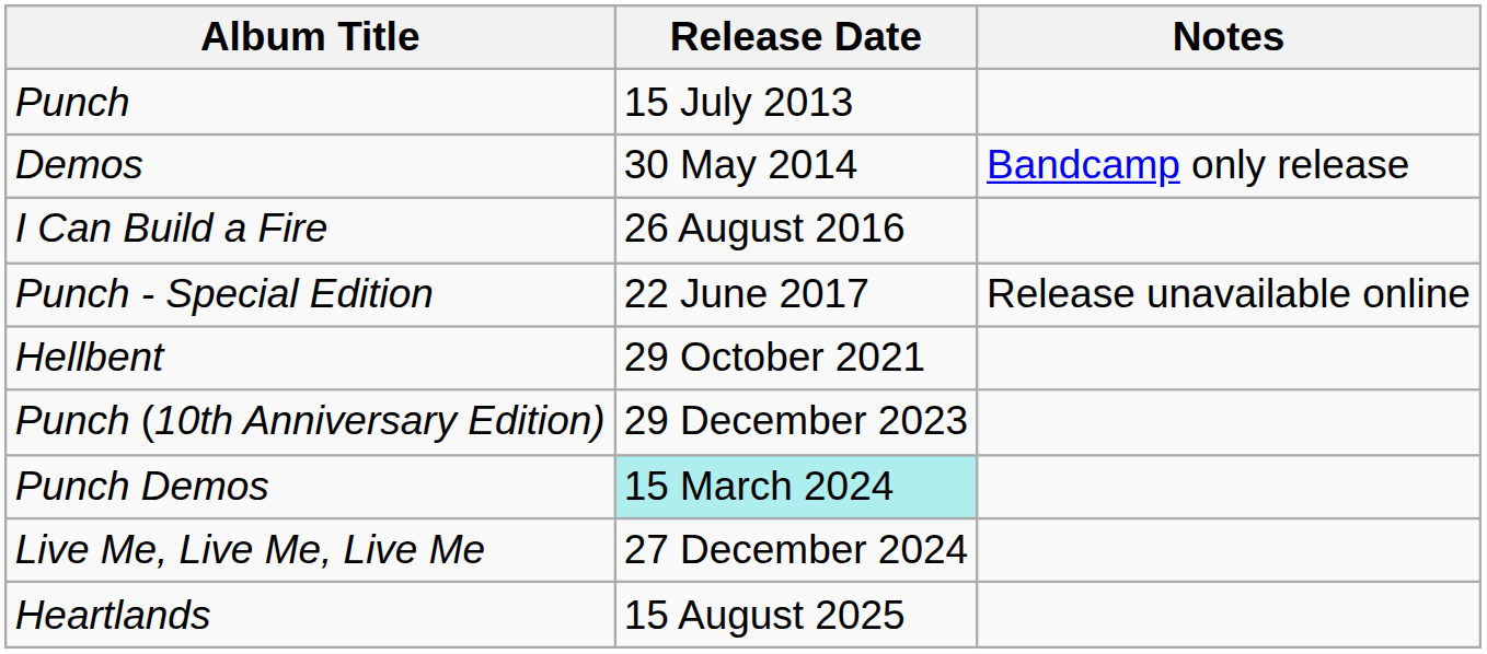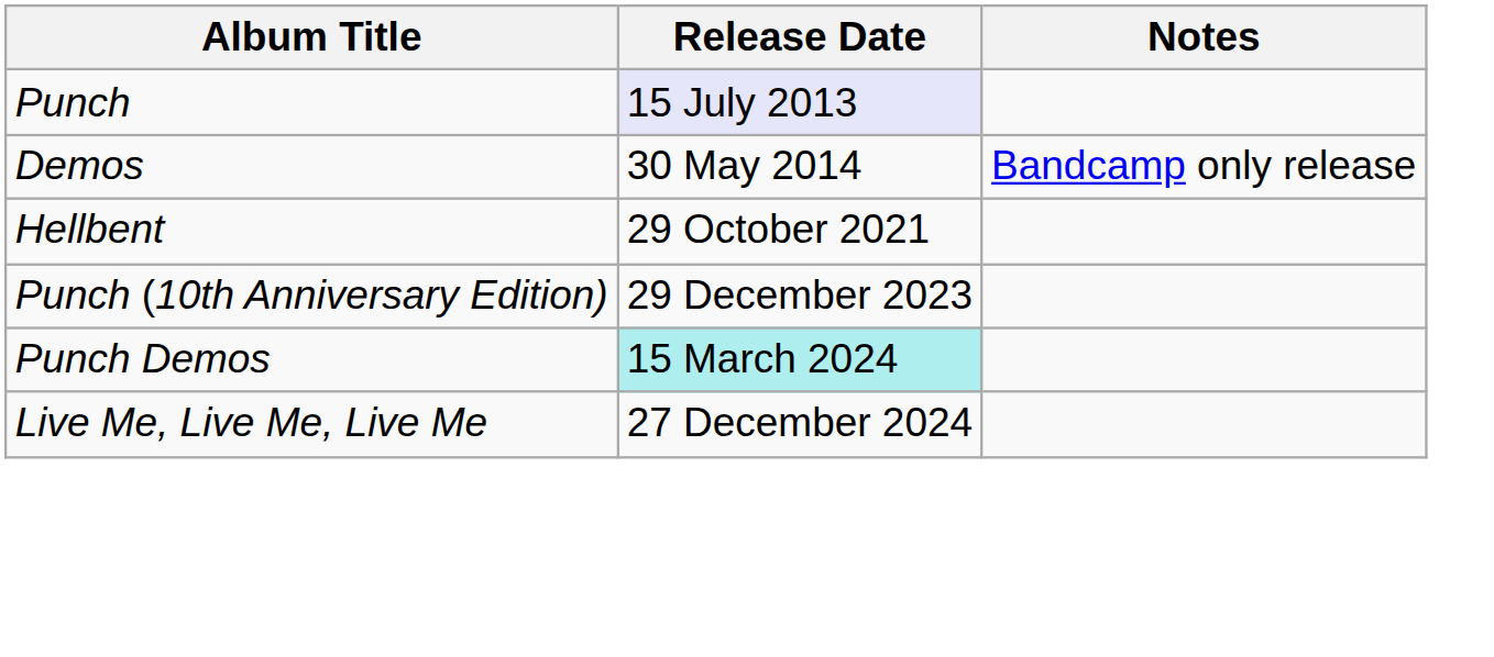 <table class="wikitable">
 <tr>
 <th>Album Title</th>
 <th>Release Date</th>
 <th>Notes</th>
 </tr>
 <tr>
 <td><em>Punch</em></td>
-<td>15 July 2013</td>
+<td style="background: lavender;">15 July 2013</td>
 <td></td>
 </tr>
 <tr>
 <td><em>Demos</em></td>
 <td>30 May 2014</td>
 <td><a href='#'>Bandcamp</a> only release</td>
-</tr>
-<tr>
-<td><em>I Can Build a Fire</em></td>
-<td>26 August 2016</td>
-<td></td>
-</tr>
-<tr>
-<td><em>Punch - Special Edition</em></td>
-<td>22 June 2017</td>
-<td>Release unavailable online</td>
 </tr>
 <tr>
 <td><em>Hellbent</em></td>
 <td>29 October 2021</td>
 <td></td>
 </tr>
 <tr>
 <td><em>Punch</em> (<em>10th Anniversary Edition)</em></td>
 <td>29 December 2023</td>
 <td></td>
 </tr>
 <tr>
 <td><em>Punch Demos</em></td>
 <td style="background: paleturquoise;">15 March 2024</td>
 <td></td>
 </tr>
 <tr>
 <td><em>Live Me, Live Me, Live Me</em></td>
 <td>27 December 2024</td>
 <td></td>
 </tr>
-<tr>
-<td><em>Heartlands</em></td>
-<td>15 August 2025</td>
-<td></td>
-</tr>
 </table>
